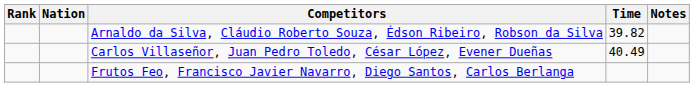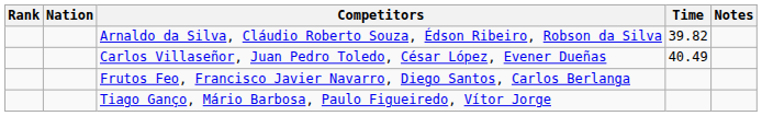 <table class="wikitable sortable" style="text-align:center; font-size:95%">
 <tr>
 <th>Rank</th>
 <th>Nation</th>
 <th>Competitors</th>
 <th>Time</th>
 <th>Notes</th>
 </tr>
 <tr>
 <td></td>
 <td align=left></td>
 <td align=left><a href='#'>Arnaldo da Silva</a>, <a href='#'>Cláudio Roberto Souza</a>, <a href='#'>Édson Ribeiro</a>, <a href='#'>Robson da Silva</a></td>
 <td>39.82</td>
 <td></td>
 </tr>
 <tr>
 <td></td>
 <td align=left></td>
 <td align=left><a href='#'>Carlos Villaseñor</a>, <a href='#'>Juan Pedro Toledo</a>, <a href='#'>César López</a>, <a href='#'>Evener Dueñas</a></td>
 <td>40.49</td>
 <td></td>
 </tr>
 <tr>
 <td></td>
 <td align=left></td>
 <td align=left><a href='#'>Frutos Feo</a>, <a href='#'>Francisco Javier Navarro</a>, <a href='#'>Diego Santos</a>, <a href='#'>Carlos Berlanga</a></td>
 <td></td>
 <td></td>
 </tr>
+<tr>
+<td></td>
+<td align=left></td>
+<td align=left><a href='#'>Tiago Ganço</a>, <a href='#'>Mário Barbosa</a>, <a href='#'>Paulo Figueiredo</a>, <a href='#'>Vítor Jorge</a></td>
+<td></td>
+<td></td>
+</tr>
 </table>
